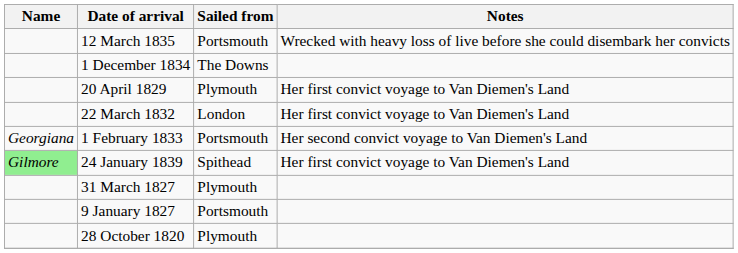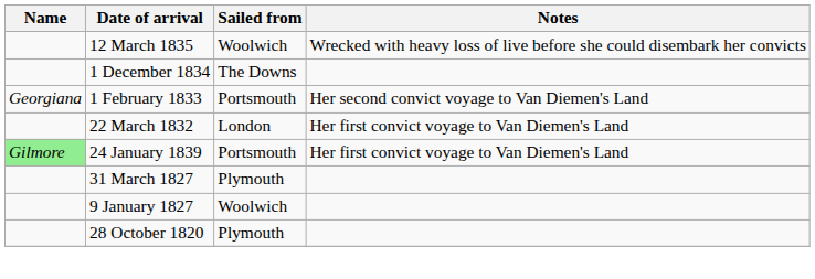 <table class="wikitable sortable" border="1">
 <tr>
 <th>Name</th>
 <th>Date of arrival</th>
 <th>Sailed from</th>
 <th>Notes</th>
 </tr>
 <tr>
 <td></td>
 <td>12 March 1835</td>
-<td>Portsmouth</td>
+<td>Woolwich</td>
 <td>Wrecked with heavy loss of live before she could disembark her convicts</td>
 </tr>
 <tr>
 <td></td>
 <td>1 December 1834</td>
 <td>The Downs</td>
 <td></td>
 </tr>
 <tr>
-<td></td>
-<td>20 April 1829</td>
-<td>Plymouth</td>
-<td>Her first convict voyage to Van Diemen's Land</td>
+<td><em>Georgiana</em></td>
+<td>1 February  1833</td>
+<td>Portsmouth</td>
+<td>Her second convict voyage to Van Diemen's Land</td>
 </tr>
 <tr>
 <td></td>
 <td>22 March 1832</td>
 <td>London</td>
 <td>Her first convict voyage to Van Diemen's Land</td>
 </tr>
 <tr>
-<td><em>Georgiana</em></td>
-<td>1 February  1833</td>
-<td>Portsmouth</td>
-<td>Her second convict voyage to Van Diemen's Land</td>
-</tr>
-<tr>
 <td style="background: lightgreen;"><em>Gilmore</em></td>
 <td>24 January 1839</td>
-<td>Spithead</td>
+<td>Portsmouth</td>
 <td>Her first convict voyage to Van Diemen's Land</td>
 </tr>
 <tr>
 <td></td>
 <td>31 March 1827</td>
 <td>Plymouth</td>
 <td></td>
 </tr>
 <tr>
 <td></td>
 <td>9 January 1827</td>
-<td>Portsmouth</td>
+<td>Woolwich</td>
 <td></td>
 </tr>
 <tr>
 <td></td>
 <td>28 October 1820</td>
 <td>Plymouth</td>
 <td></td>
 </tr>
 <tr>
 </tr>
 </table>
